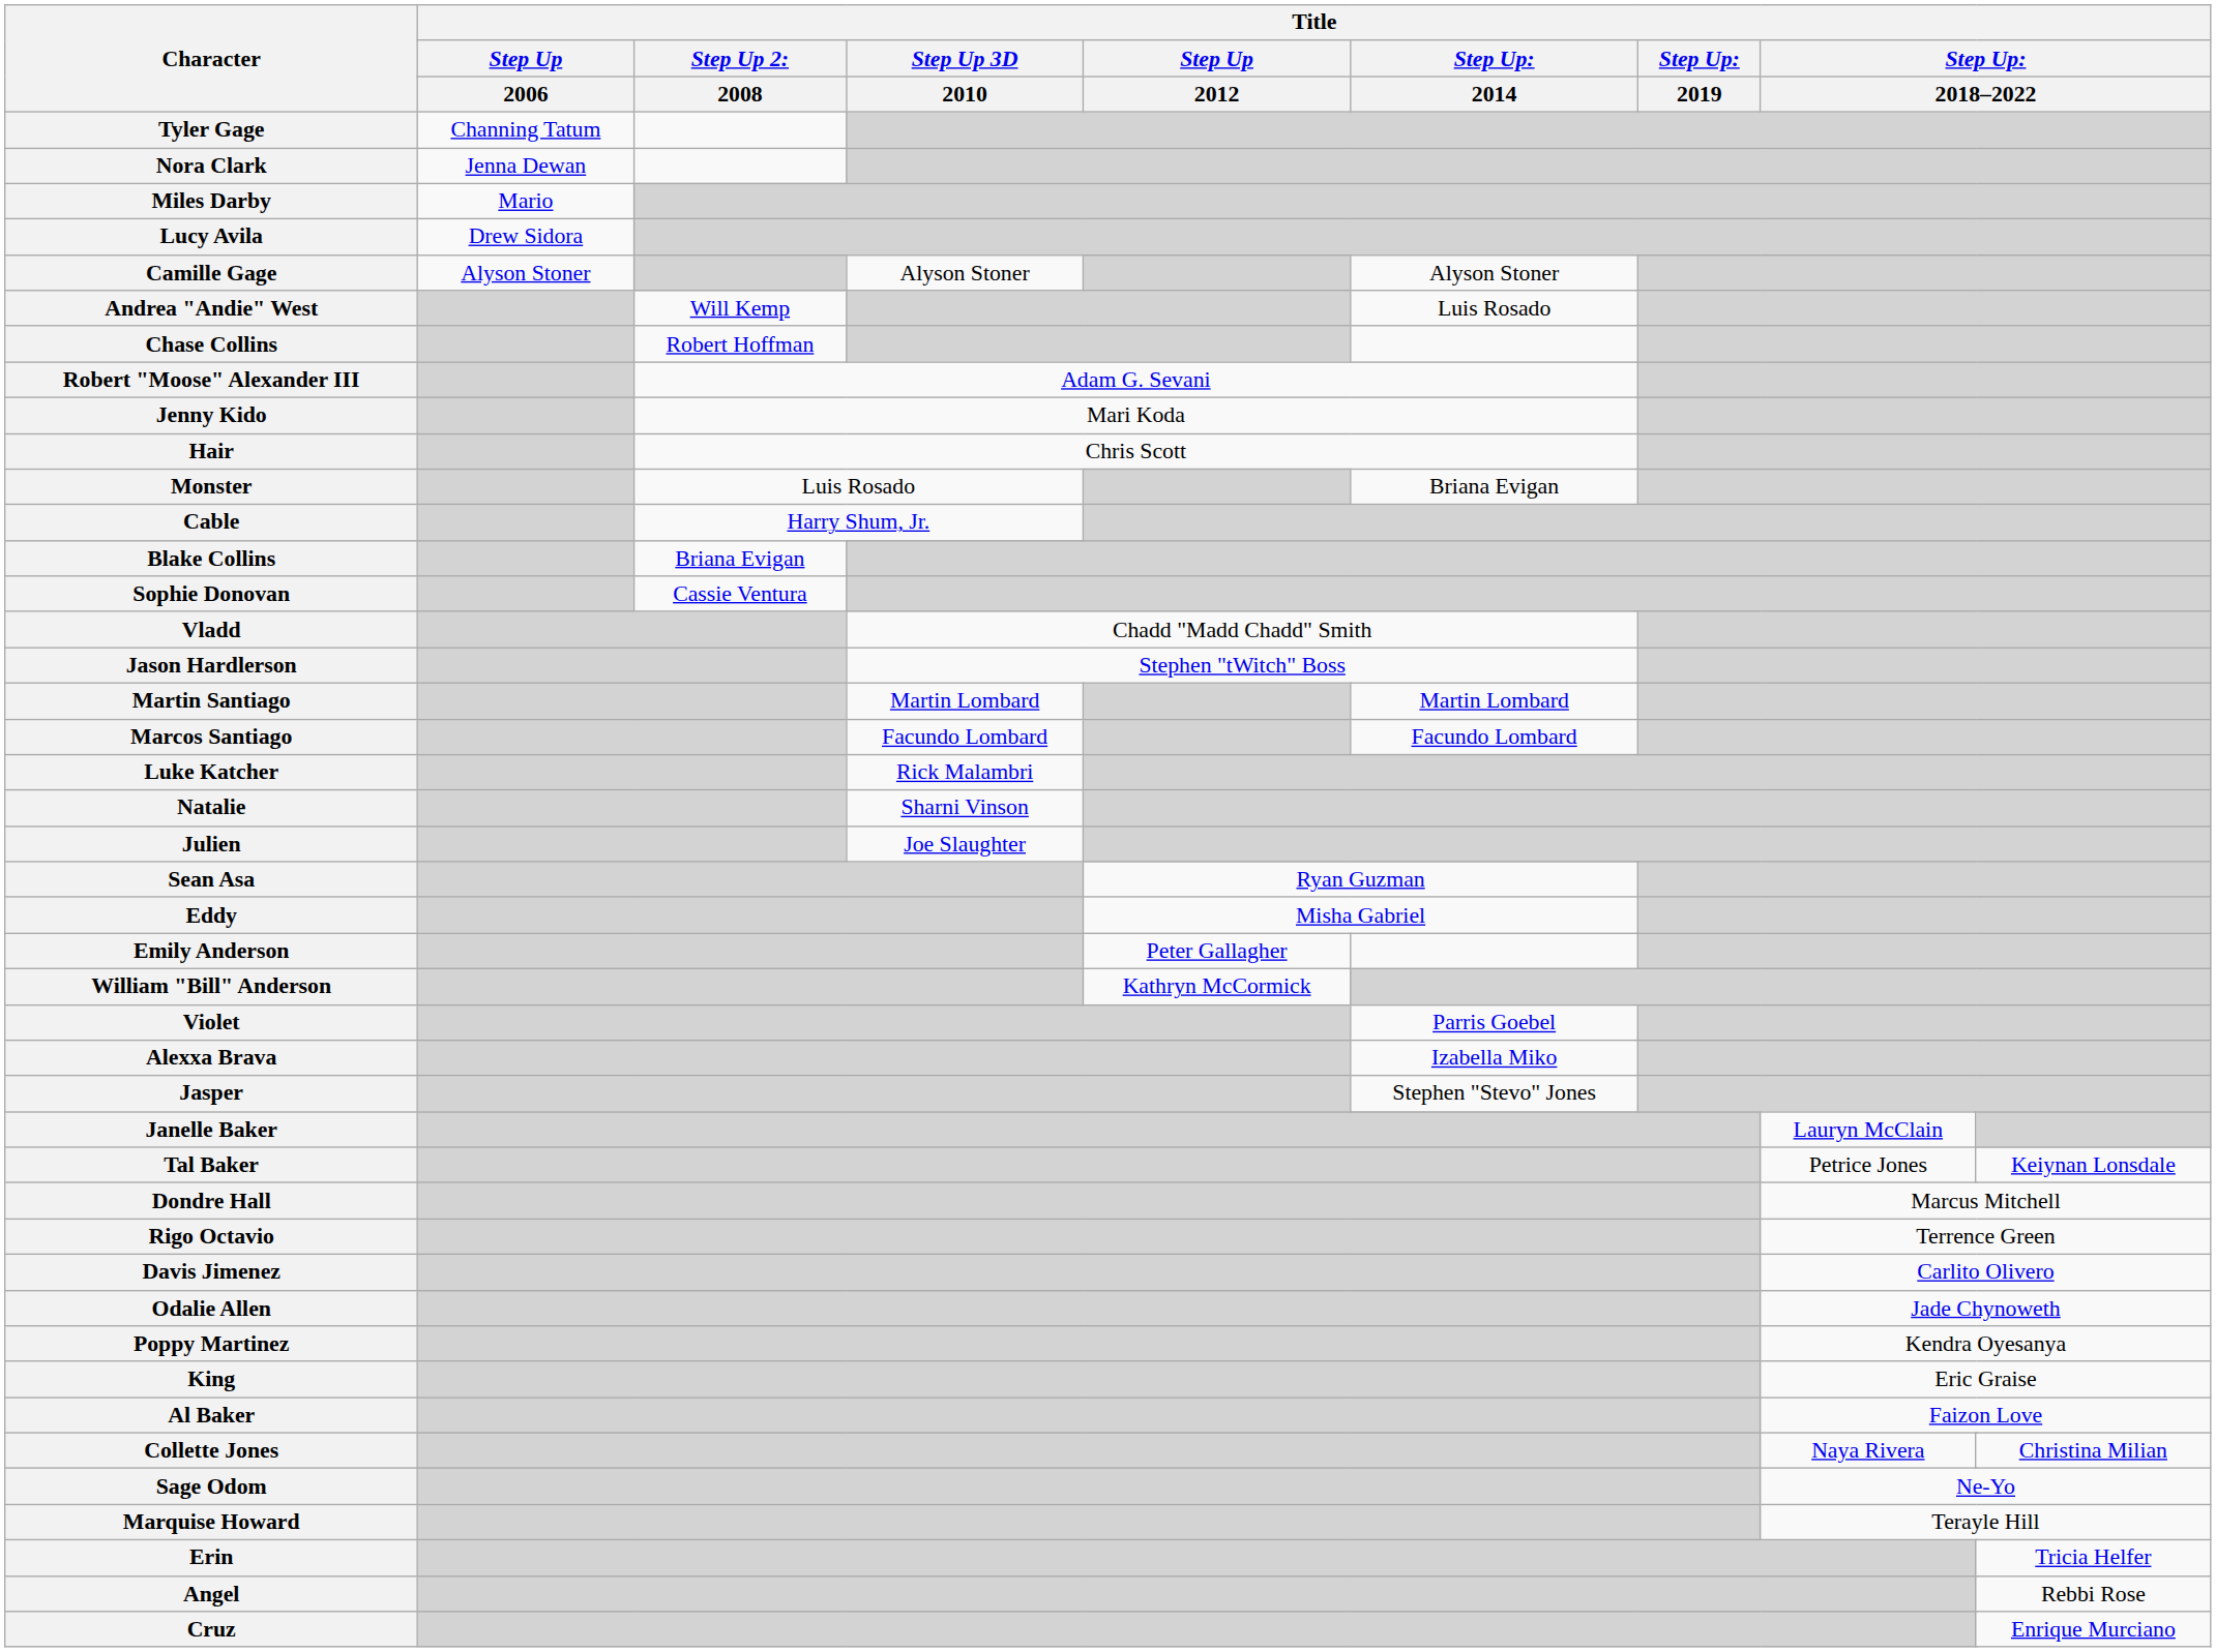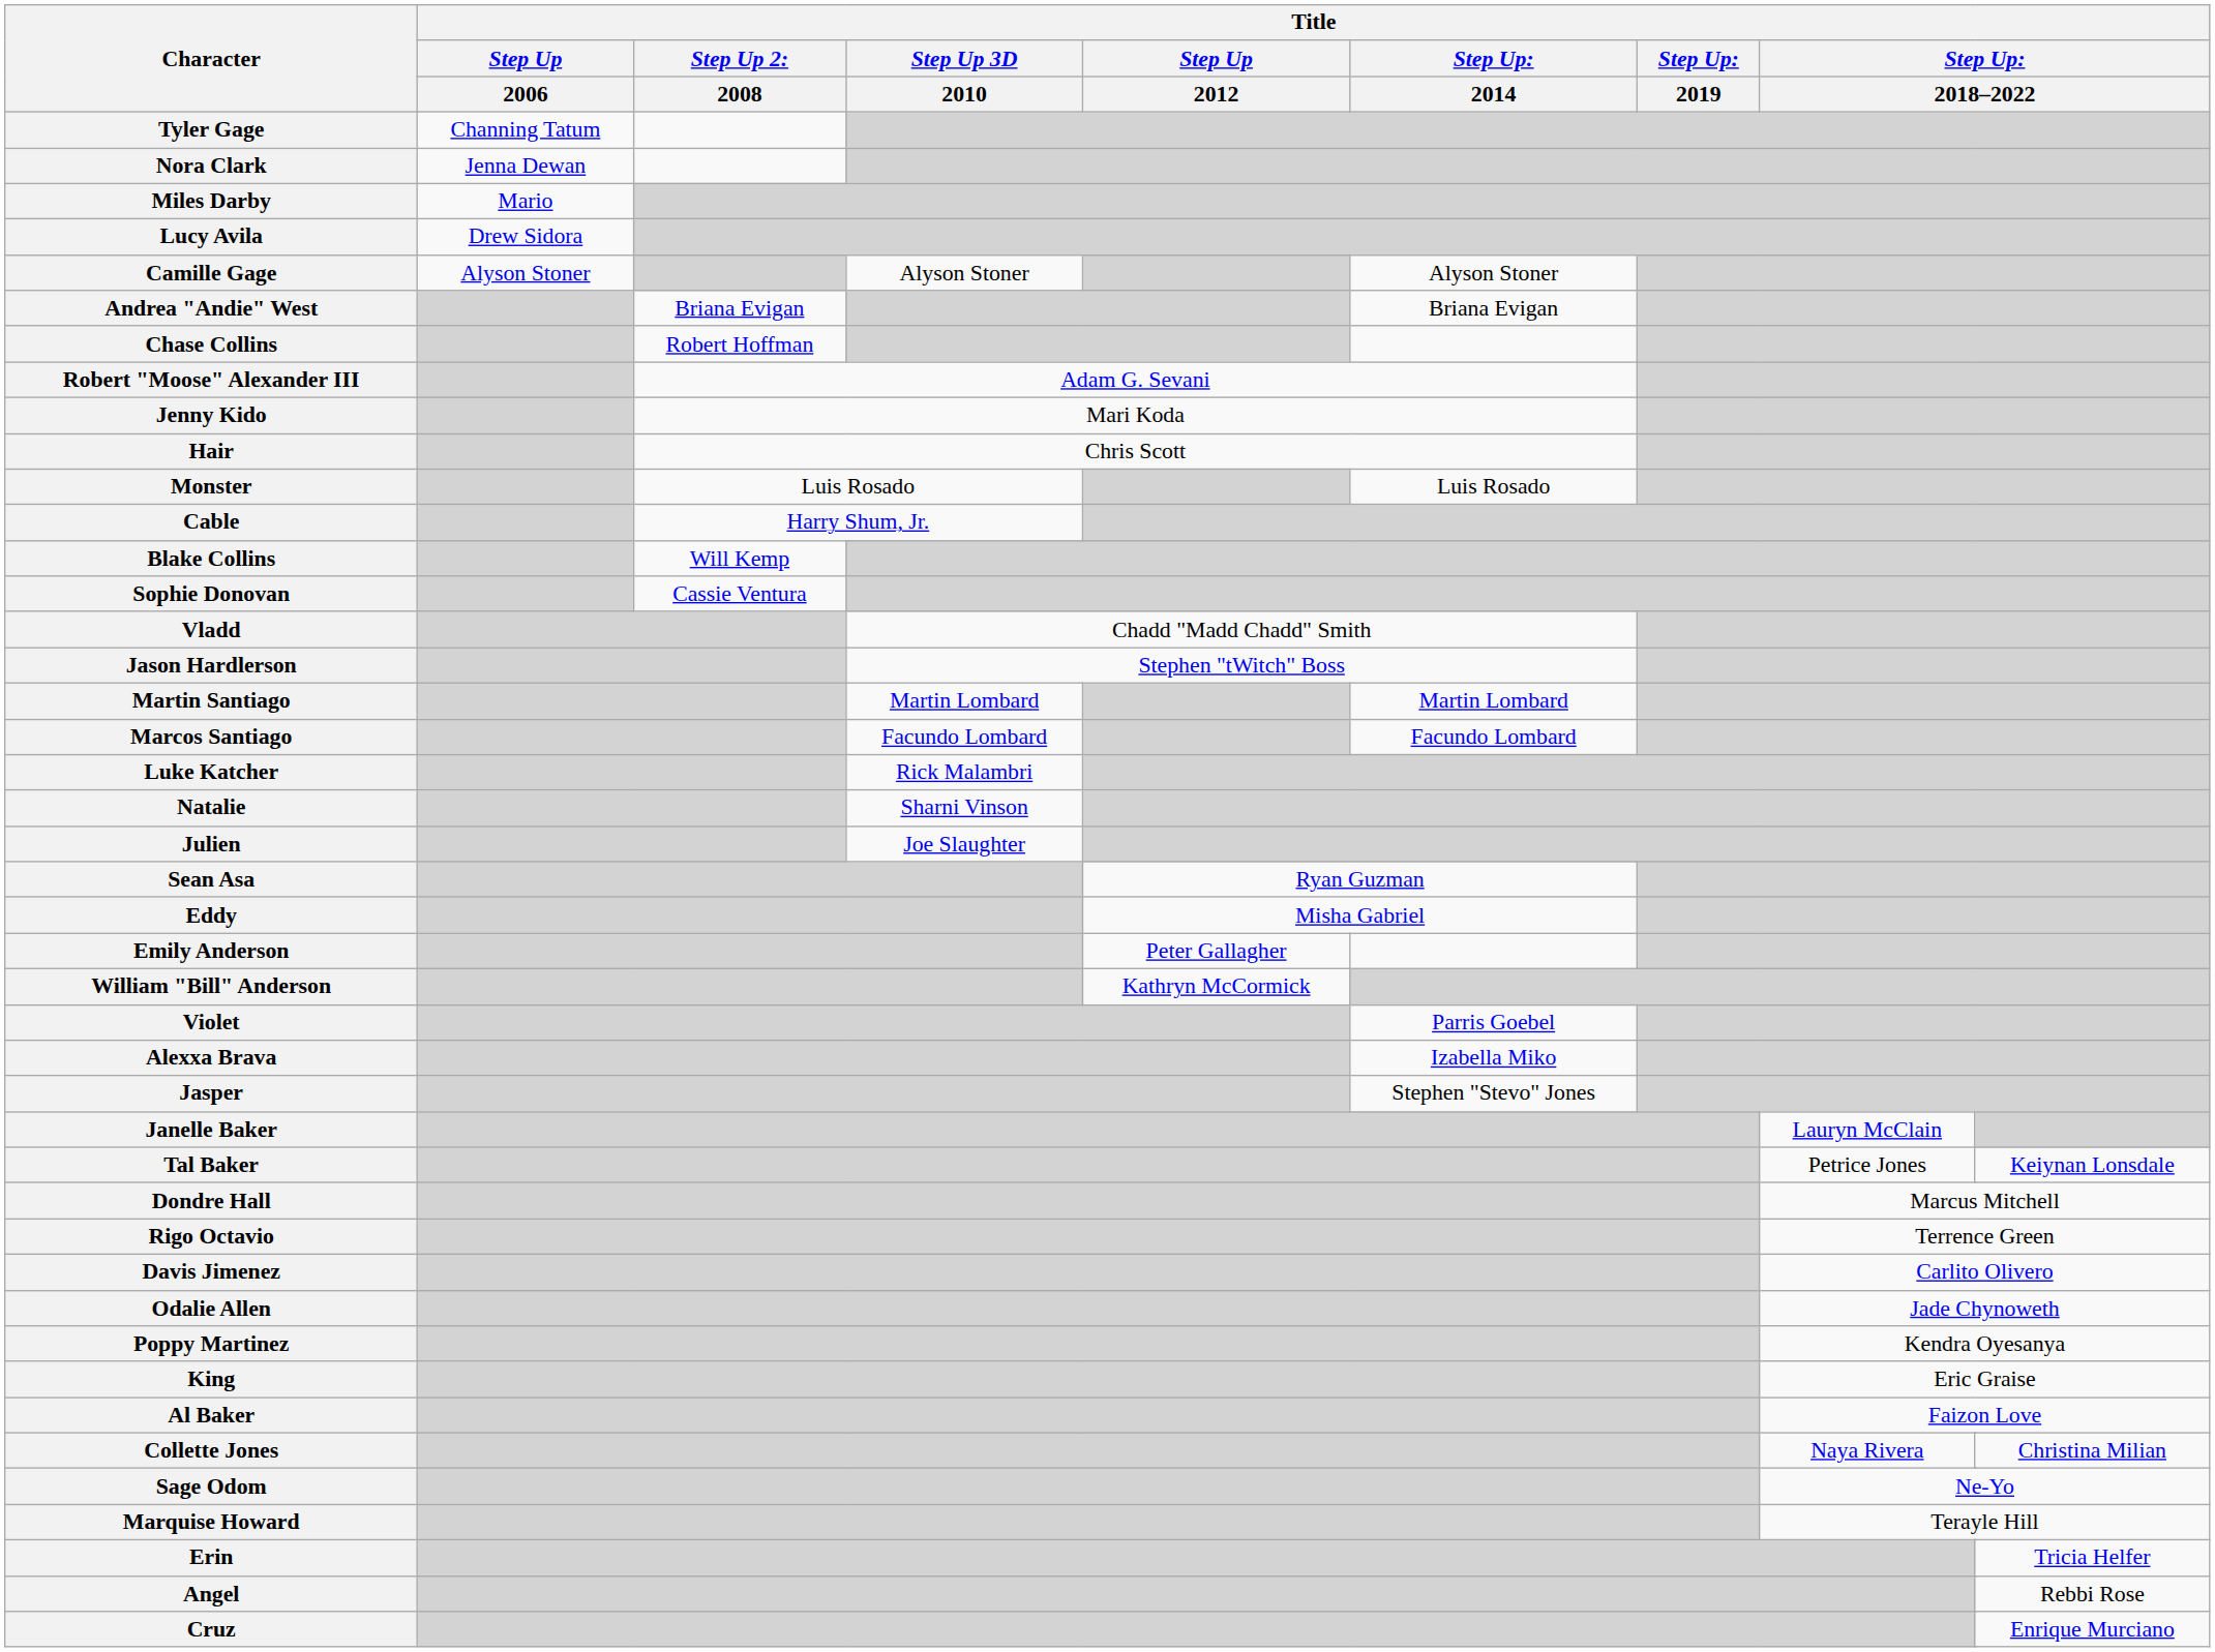 <table class="wikitable" style="text-align:center; width:99%;">
 <tr>
 <th rowspan="3">Character</th>
 <th colspan="9">Title</th>
 </tr>
 <tr>
 <th><em><a href='#'>Step Up</a></em></th>
 <th><em><a href='#'>Step Up 2: <br></a></em></th>
 <th><em><a href='#'>Step Up 3D</a></em></th>
 <th><em><a href='#'>Step Up <br></a></em></th>
 <th><em><a href='#'>Step Up: <br></a></em></th>
 <th><em><a href='#'>Step Up: <br></a></em></th>
 <th colspan="3"><em><a href='#'>Step Up: <br></a></em></th>
 </tr>
 <tr>
 <th>2006</th>
 <th>2008</th>
 <th>2010</th>
 <th>2012</th>
 <th>2014</th>
 <th>2019</th>
 <th colspan="3">2018–2022</th>
 </tr>
 <tr>
 <th>Tyler Gage</th>
 <td><a href='#'>Channing Tatum</a></td>
 <td></td>
 <td colspan="7" style="background:lightgrey;"></td>
 </tr>
 <tr>
 <th>Nora Clark</th>
 <td><a href='#'>Jenna Dewan</a></td>
 <td></td>
 <td colspan="7" style="background:lightgrey;"></td>
 </tr>
 <tr>
 <th>Miles Darby</th>
 <td><a href='#'>Mario</a></td>
 <td colspan="8" style="background:lightgrey;"></td>
 </tr>
 <tr>
 <th>Lucy Avila</th>
 <td><a href='#'>Drew Sidora</a></td>
 <td colspan="8" style="background:lightgrey;"></td>
 </tr>
 <tr>
 <th>Camille Gage</th>
 <td><a href='#'>Alyson Stoner</a></td>
 <td style="background:lightgrey;"></td>
 <td>Alyson Stoner</td>
 <td style="background:lightgrey;"></td>
 <td>Alyson Stoner</td>
 <td colspan="4" style="background:lightgrey;"></td>
 </tr>
 <tr>
 <th>Andrea "Andie" West</th>
 <td style="background:lightgrey;"></td>
-<td><a href='#'>Will Kemp</a></td>
+<td><a href='#'>Briana Evigan</a></td>
 <td colspan="2" style="background:lightgrey;"></td>
-<td>Luis Rosado</td>
+<td>Briana Evigan</td>
 <td colspan="4" style="background:lightgrey;"></td>
 </tr>
 <tr>
 <th>Chase Collins</th>
 <td style="background:lightgrey;"></td>
 <td><a href='#'>Robert Hoffman</a></td>
 <td colspan="2" style="background:lightgrey;"></td>
 <td></td>
 <td colspan="4" style="background:lightgrey;"></td>
 </tr>
 <tr>
 <th>Robert "Moose" Alexander III</th>
 <td style="background:lightgrey;"></td>
 <td colspan="4"><a href='#'>Adam G. Sevani</a></td>
 <td colspan="4" style="background:lightgrey;"></td>
 </tr>
 <tr>
 <th>Jenny Kido</th>
 <td style="background:lightgrey;"></td>
 <td colspan="4">Mari Koda</td>
 <td colspan="4" style="background:lightgrey;"></td>
 </tr>
 <tr>
 <th>Hair</th>
 <td style="background:lightgrey;"></td>
 <td colspan="4">Chris Scott</td>
 <td colspan="4" style="background:lightgrey;"></td>
 </tr>
 <tr>
 <th>Monster</th>
 <td style="background:lightgrey;"></td>
 <td colspan="2">Luis Rosado</td>
 <td style="background:lightgrey;"></td>
-<td>Briana Evigan</td>
+<td>Luis Rosado</td>
 <td colspan="4" style="background:lightgrey;"></td>
 </tr>
 <tr>
 <th>Cable</th>
 <td style="background:lightgrey;"></td>
 <td colspan="2"><a href='#'>Harry Shum, Jr.</a></td>
 <td colspan="6" style="background:lightgrey;"></td>
 </tr>
 <tr>
 <th>Blake Collins</th>
 <td style="background:lightgrey;"></td>
-<td><a href='#'>Briana Evigan</a></td>
+<td><a href='#'>Will Kemp</a></td>
 <td colspan="7" style="background:lightgrey;"></td>
 </tr>
 <tr>
 <th>Sophie Donovan</th>
 <td style="background:lightgrey;"></td>
 <td><a href='#'>Cassie Ventura</a></td>
 <td colspan="7" style="background:lightgrey;"></td>
 </tr>
 <tr>
 <th>Vladd</th>
 <td colspan="2" style="background:lightgrey;"></td>
 <td colspan="3">Chadd "Madd Chadd" Smith</td>
 <td colspan="4" style="background:lightgrey;"></td>
 </tr>
 <tr>
 <th>Jason Hardlerson</th>
 <td colspan="2" style="background:lightgrey;"></td>
 <td colspan="3"><a href='#'>Stephen "tWitch" Boss</a></td>
 <td colspan="4" style="background:lightgrey;"></td>
 </tr>
 <tr>
 <th>Martin Santiago</th>
 <td colspan="2" style="background:lightgrey;"></td>
 <td><a href='#'>Martin Lombard</a></td>
 <td style="background:lightgrey;"></td>
 <td><a href='#'>Martin Lombard</a></td>
 <td colspan="4" style="background:lightgrey;"></td>
 </tr>
 <tr>
 <th>Marcos Santiago</th>
 <td colspan="2" style="background:lightgrey;"></td>
 <td><a href='#'>Facundo Lombard</a></td>
 <td style="background:lightgrey;"></td>
 <td><a href='#'>Facundo Lombard</a></td>
 <td colspan="4" style="background:lightgrey;"></td>
 </tr>
 <tr>
 <th>Luke Katcher</th>
 <td colspan="2" style="background:lightgrey;"></td>
 <td><a href='#'>Rick Malambri</a></td>
 <td colspan="6" style="background:lightgrey;"></td>
 </tr>
 <tr>
 <th>Natalie</th>
 <td colspan="2" style="background:lightgrey;"></td>
 <td><a href='#'>Sharni Vinson</a></td>
 <td colspan="6" style="background:lightgrey;"></td>
 </tr>
 <tr>
 <th>Julien</th>
 <td colspan="2" style="background:lightgrey;"></td>
 <td><a href='#'>Joe Slaughter</a></td>
 <td colspan="6" style="background:lightgrey;"></td>
 </tr>
 <tr>
 <th>Sean Asa</th>
 <td colspan="3" style="background:lightgrey;"></td>
 <td colspan="2"><a href='#'>Ryan Guzman</a></td>
 <td colspan="4" style="background:lightgrey;"></td>
 </tr>
 <tr>
 <th>Eddy</th>
 <td colspan="3" style="background:lightgrey;"></td>
 <td colspan="2"><a href='#'>Misha Gabriel</a></td>
 <td colspan="4" style="background:lightgrey;"></td>
 </tr>
 <tr>
 <th>Emily Anderson</th>
 <td colspan="3" style="background:lightgrey;"></td>
 <td><a href='#'>Peter Gallagher</a></td>
 <td></td>
 <td colspan="5" style="background:lightgrey;"></td>
 </tr>
 <tr>
 <th>William "Bill" Anderson</th>
 <td colspan="3" style="background:lightgrey;"></td>
 <td><a href='#'>Kathryn McCormick</a></td>
 <td colspan="5" style="background:lightgrey;"></td>
 </tr>
 <tr>
 <th>Violet</th>
 <td colspan="4" style="background:lightgrey;"></td>
 <td><a href='#'>Parris Goebel</a></td>
 <td colspan="4" style="background:lightgrey;"></td>
 </tr>
 <tr>
 <th>Alexxa Brava</th>
 <td colspan="4" style="background:lightgrey;"></td>
 <td><a href='#'>Izabella Miko</a></td>
 <td colspan="4" style="background:lightgrey;"></td>
 </tr>
 <tr>
 <th>Jasper</th>
 <td colspan="4" style="background:lightgrey;"></td>
 <td>Stephen "Stevo" Jones</td>
 <td colspan="4" style="background:lightgrey;"></td>
 </tr>
 <tr>
 <th>Janelle Baker</th>
 <td colspan="6" style="background:lightgrey;"></td>
 <td><a href='#'>Lauryn McClain</a></td>
 <td colspan="2" style="background:lightgrey;"></td>
 </tr>
 <tr>
 <th>Tal Baker</th>
 <td colspan="6" style="background:lightgrey;"></td>
 <td colspan="2">Petrice Jones</td>
 <td><a href='#'>Keiynan Lonsdale</a></td>
 </tr>
 <tr>
 <th>Dondre Hall</th>
 <td colspan="6" style="background:lightgrey;"></td>
 <td colspan="3">Marcus Mitchell</td>
 </tr>
 <tr>
 <th>Rigo Octavio</th>
 <td colspan="6" style="background:lightgrey;"></td>
 <td colspan="3">Terrence Green</td>
 </tr>
 <tr>
 <th>Davis Jimenez</th>
 <td colspan="6" style="background:lightgrey;"></td>
 <td colspan="3"><a href='#'>Carlito Olivero</a></td>
 </tr>
 <tr>
 <th>Odalie Allen</th>
 <td colspan="6" style="background:lightgrey;"></td>
 <td colspan="3"><a href='#'>Jade Chynoweth</a></td>
 </tr>
 <tr>
 <th>Poppy Martinez</th>
 <td colspan="6" style="background:lightgrey;"></td>
 <td colspan="3">Kendra Oyesanya</td>
 </tr>
 <tr>
 <th>King</th>
 <td colspan="6" style="background:lightgrey;"></td>
 <td colspan="3">Eric Graise</td>
 </tr>
 <tr>
 <th>Al Baker</th>
 <td colspan="6" style="background:lightgrey;"></td>
 <td colspan="3"><a href='#'>Faizon Love</a></td>
 </tr>
 <tr>
 <th>Collette Jones</th>
 <td colspan="6" style="background:lightgrey;"></td>
 <td colspan="2"><a href='#'>Naya Rivera</a></td>
 <td><a href='#'>Christina Milian</a></td>
 </tr>
 <tr>
 <th>Sage Odom</th>
 <td colspan="6" style="background:lightgrey;"></td>
 <td colspan="3"><a href='#'>Ne-Yo</a></td>
 </tr>
 <tr>
 <th>Marquise Howard</th>
 <td colspan="6" style="background:lightgrey;"></td>
 <td colspan="3">Terayle Hill</td>
 </tr>
 <tr>
 <th>Erin</th>
 <td colspan="8" style="background:lightgrey;"></td>
 <td><a href='#'>Tricia Helfer</a></td>
 </tr>
 <tr>
 <th>Angel</th>
 <td colspan="8" style="background:lightgrey;"></td>
 <td>Rebbi Rose</td>
 </tr>
 <tr>
 <th>Cruz</th>
 <td colspan="8" style="background:lightgrey;"></td>
 <td><a href='#'>Enrique Murciano</a></td>
 </tr>
 </table>
